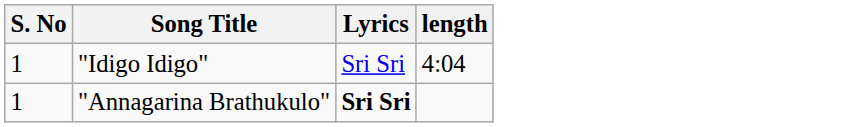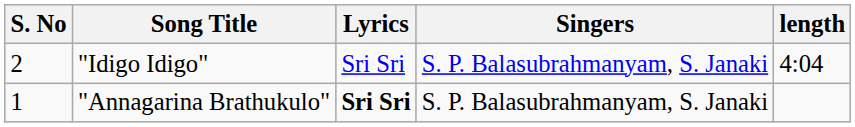 <table class="wikitable">
 <tr>
 <th>S. No</th>
 <th>Song Title</th>
 <th>Lyrics</th>
+<th>Singers</th>
 <th>length</th>
 </tr>
 <tr>
-<td>1</td>
+<td>2</td>
 <td>"Idigo Idigo"</td>
 <td><a href='#'>Sri Sri</a></td>
+<td><a href='#'>S. P. Balasubrahmanyam</a>, <a href='#'>S. Janaki</a></td>
 <td>4:04</td>
 </tr>
 <tr>
 <td>1</td>
 <td>"Annagarina Brathukulo"</td>
 <td><strong>Sri Sri</strong></td>
+<td>S. P. Balasubrahmanyam, S. Janaki</td>
 <td></td>
 </tr>
 </table>
